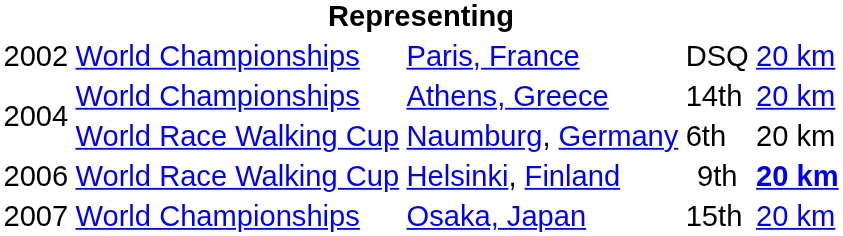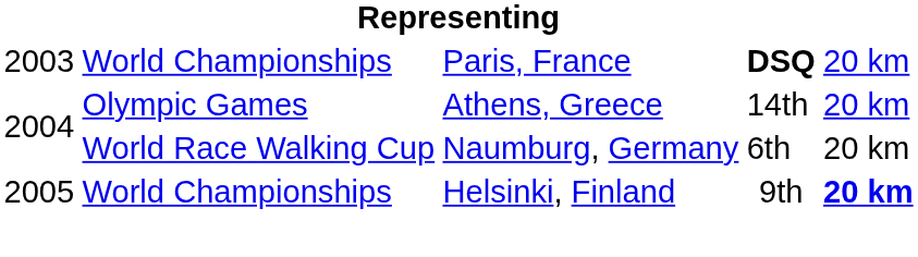 <table>
 <tr>
 <th colspan="5">Representing </th>
 </tr>
 <tr>
-<td>2002</td>
+<td>2003</td>
 <td><a href='#'>World Championships</a></td>
 <td><a href='#'>Paris, France</a></td>
-<td>DSQ</td>
+<td><strong>DSQ</strong></td>
 <td><a href='#'>20 km</a></td>
 </tr>
 <tr>
 <td rowspan=2>2004</td>
-<td><a href='#'>World Championships</a></td>
+<td><a href='#'>Olympic Games</a></td>
 <td><a href='#'>Athens, Greece</a></td>
 <td>14th</td>
 <td><a href='#'>20 km</a></td>
 </tr>
 <tr>
 <td><a href='#'>World Race Walking Cup</a></td>
 <td><a href='#'>Naumburg</a>, <a href='#'>Germany</a></td>
 <td>6th</td>
 <td>20 km</td>
 </tr>
 <tr>
-<td>2006</td>
-<td><a href='#'>World Race Walking Cup</a></td>
+<td>2005</td>
+<td><a href='#'>World Championships</a></td>
 <td><a href='#'>Helsinki</a>, <a href='#'>Finland</a></td>
 <td align="center">9th</td>
 <td><strong><a href='#'>20 km</a></strong></td>
 </tr>
-<tr>
-<td>2007</td>
-<td><a href='#'>World Championships</a></td>
-<td><a href='#'>Osaka, Japan</a></td>
-<td>15th</td>
-<td><a href='#'>20 km</a></td>
-</tr>
 </table>
